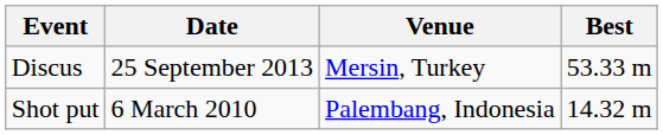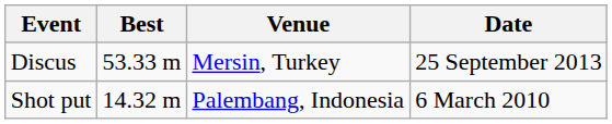 <table class=wikitable>
 <tr>
 <th>Event</th>
+<th>Best</th>
+<th>Venue</th>
 <th>Date</th>
-<th>Venue</th>
-<th>Best</th>
 </tr>
 <tr>
 <td>Discus</td>
+<td>53.33 m</td>
+<td><a href='#'>Mersin</a>, Turkey</td>
 <td>25 September 2013</td>
-<td><a href='#'>Mersin</a>, Turkey</td>
-<td>53.33 m</td>
 </tr>
 <tr>
 <td>Shot put</td>
+<td>14.32 m</td>
+<td><a href='#'>Palembang</a>, Indonesia</td>
 <td>6 March 2010</td>
-<td><a href='#'>Palembang</a>, Indonesia</td>
-<td>14.32 m</td>
 </tr>
 </table>
